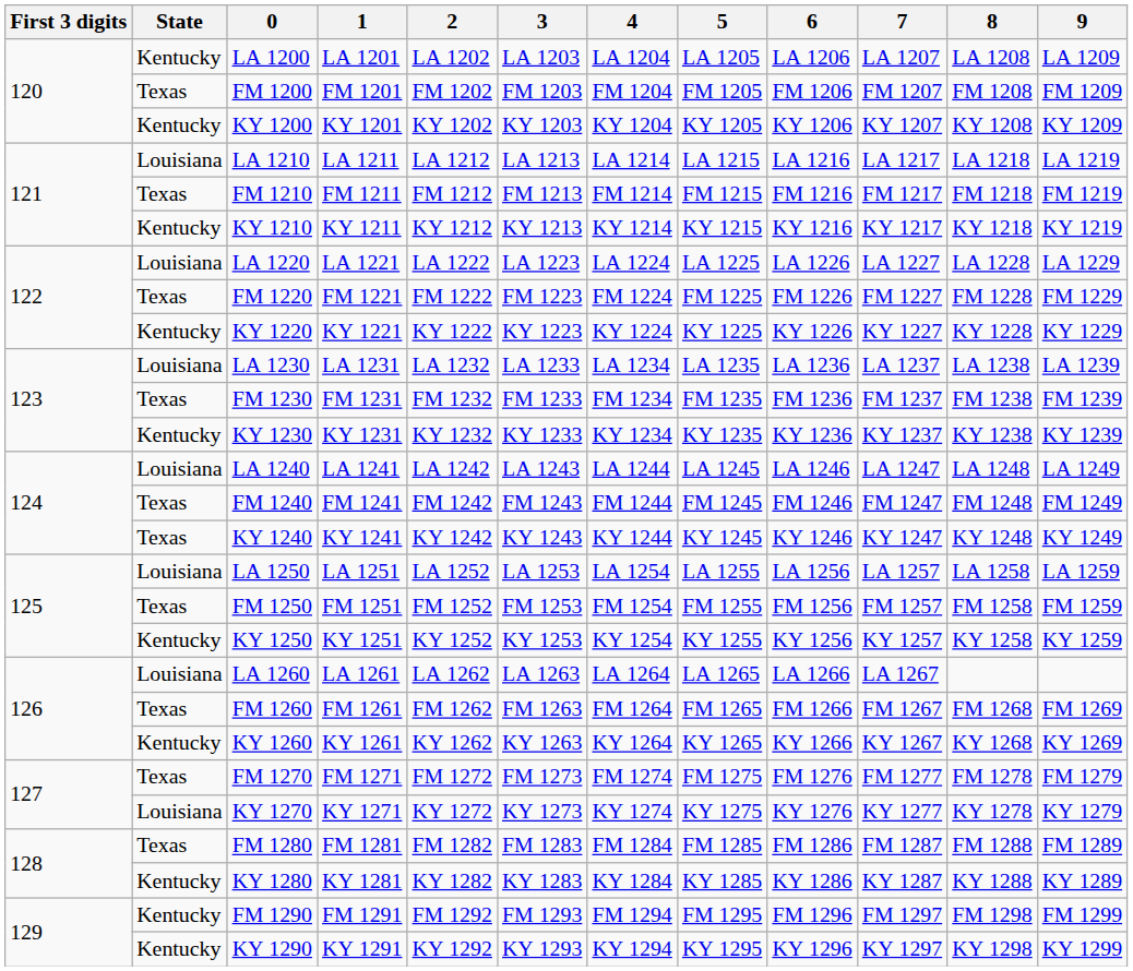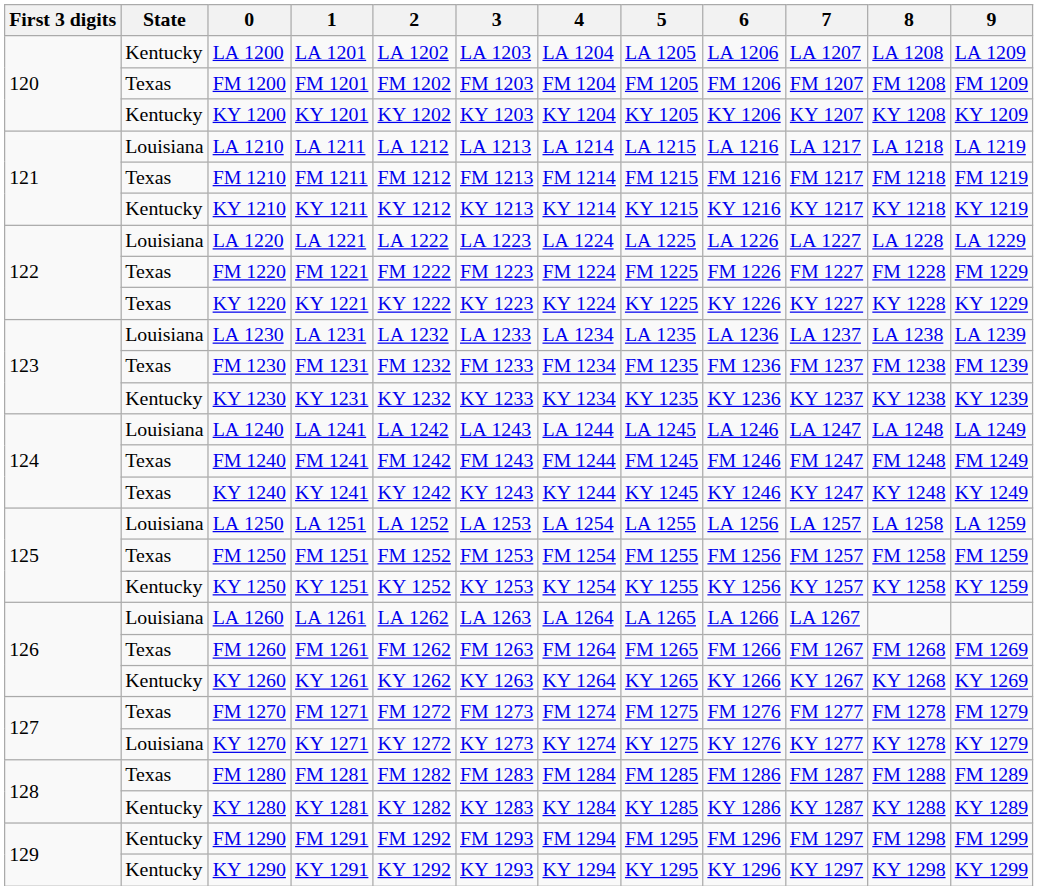 <table class="wikitable">
 <tr>
 <th>First 3 digits</th>
 <th>State</th>
 <th>0</th>
 <th>1</th>
 <th>2</th>
 <th>3</th>
 <th>4</th>
 <th>5</th>
 <th>6</th>
 <th>7</th>
 <th>8</th>
 <th>9</th>
 </tr>
 <tr id="120">
 <td rowspan=3>120</td>
 <td>Kentucky</td>
 <td><a href='#'>LA 1200</a></td>
 <td><a href='#'>LA 1201</a></td>
 <td><a href='#'>LA 1202</a></td>
 <td><a href='#'>LA 1203</a></td>
 <td><a href='#'>LA 1204</a></td>
 <td><a href='#'>LA 1205</a></td>
 <td><a href='#'>LA 1206</a></td>
 <td><a href='#'>LA 1207</a></td>
 <td><a href='#'>LA 1208</a></td>
 <td><a href='#'>LA 1209</a></td>
 </tr>
 <tr>
 <td>Texas</td>
 <td><a href='#'>FM 1200</a></td>
 <td><a href='#'>FM 1201</a></td>
 <td><a href='#'>FM 1202</a></td>
 <td><a href='#'>FM 1203</a></td>
 <td><a href='#'>FM 1204</a></td>
 <td><a href='#'>FM 1205</a></td>
 <td><a href='#'>FM 1206</a></td>
 <td><a href='#'>FM 1207</a></td>
 <td><a href='#'>FM 1208</a></td>
 <td><a href='#'>FM 1209</a></td>
 </tr>
 <tr>
 <td>Kentucky</td>
 <td><a href='#'>KY 1200</a></td>
 <td><a href='#'>KY 1201</a></td>
 <td><a href='#'>KY 1202</a></td>
 <td><a href='#'>KY 1203</a></td>
 <td><a href='#'>KY 1204</a></td>
 <td><a href='#'>KY 1205</a></td>
 <td><a href='#'>KY 1206</a></td>
 <td><a href='#'>KY 1207</a></td>
 <td><a href='#'>KY 1208</a></td>
 <td><a href='#'>KY 1209</a></td>
 </tr>
 <tr id="121">
 <td rowspan=3>121</td>
 <td>Louisiana</td>
 <td><a href='#'>LA 1210</a></td>
 <td><a href='#'>LA 1211</a></td>
 <td><a href='#'>LA 1212</a></td>
 <td><a href='#'>LA 1213</a></td>
 <td><a href='#'>LA 1214</a></td>
 <td><a href='#'>LA 1215</a></td>
 <td><a href='#'>LA 1216</a></td>
 <td><a href='#'>LA 1217</a></td>
 <td><a href='#'>LA 1218</a></td>
 <td><a href='#'>LA 1219</a></td>
 </tr>
 <tr>
 <td>Texas</td>
 <td><a href='#'>FM 1210</a></td>
 <td><a href='#'>FM 1211</a></td>
 <td><a href='#'>FM 1212</a></td>
 <td><a href='#'>FM 1213</a></td>
 <td><a href='#'>FM 1214</a></td>
 <td><a href='#'>FM 1215</a></td>
 <td><a href='#'>FM 1216</a></td>
 <td><a href='#'>FM 1217</a></td>
 <td><a href='#'>FM 1218</a></td>
 <td><a href='#'>FM 1219</a></td>
 </tr>
 <tr>
 <td>Kentucky</td>
 <td><a href='#'>KY 1210</a></td>
 <td><a href='#'>KY 1211</a></td>
 <td><a href='#'>KY 1212</a></td>
 <td><a href='#'>KY 1213</a></td>
 <td><a href='#'>KY 1214</a></td>
 <td><a href='#'>KY 1215</a></td>
 <td><a href='#'>KY 1216</a></td>
 <td><a href='#'>KY 1217</a></td>
 <td><a href='#'>KY 1218</a></td>
 <td><a href='#'>KY 1219</a></td>
 </tr>
 <tr id="122">
 <td rowspan=3>122</td>
 <td>Louisiana</td>
 <td><a href='#'>LA 1220</a></td>
 <td><a href='#'>LA 1221</a></td>
 <td><a href='#'>LA 1222</a></td>
 <td><a href='#'>LA 1223</a></td>
 <td><a href='#'>LA 1224</a></td>
 <td><a href='#'>LA 1225</a></td>
 <td><a href='#'>LA 1226</a></td>
 <td><a href='#'>LA 1227</a></td>
 <td><a href='#'>LA 1228</a></td>
 <td><a href='#'>LA 1229</a></td>
 </tr>
 <tr>
 <td>Texas</td>
 <td><a href='#'>FM 1220</a></td>
 <td><a href='#'>FM 1221</a></td>
 <td><a href='#'>FM 1222</a></td>
 <td><a href='#'>FM 1223</a></td>
 <td><a href='#'>FM 1224</a></td>
 <td><a href='#'>FM 1225</a></td>
 <td><a href='#'>FM 1226</a></td>
 <td><a href='#'>FM 1227</a></td>
 <td><a href='#'>FM 1228</a></td>
 <td><a href='#'>FM 1229</a></td>
 </tr>
 <tr>
-<td>Kentucky</td>
+<td>Texas</td>
 <td><a href='#'>KY 1220</a></td>
 <td><a href='#'>KY 1221</a></td>
 <td><a href='#'>KY 1222</a></td>
 <td><a href='#'>KY 1223</a></td>
 <td><a href='#'>KY 1224</a></td>
 <td><a href='#'>KY 1225</a></td>
 <td><a href='#'>KY 1226</a></td>
 <td><a href='#'>KY 1227</a></td>
 <td><a href='#'>KY 1228</a></td>
 <td><a href='#'>KY 1229</a></td>
 </tr>
 <tr id="123">
 <td rowspan=3>123</td>
 <td>Louisiana</td>
 <td><a href='#'>LA 1230</a></td>
 <td><a href='#'>LA 1231</a></td>
 <td><a href='#'>LA 1232</a></td>
 <td><a href='#'>LA 1233</a></td>
 <td><a href='#'>LA 1234</a></td>
 <td><a href='#'>LA 1235</a></td>
 <td><a href='#'>LA 1236</a></td>
 <td><a href='#'>LA 1237</a></td>
 <td><a href='#'>LA 1238</a></td>
 <td><a href='#'>LA 1239</a></td>
 </tr>
 <tr>
 <td>Texas</td>
 <td><a href='#'>FM 1230</a></td>
 <td><a href='#'>FM 1231</a></td>
 <td><a href='#'>FM 1232</a></td>
 <td><a href='#'>FM 1233</a></td>
 <td><a href='#'>FM 1234</a></td>
 <td><a href='#'>FM 1235</a></td>
 <td><a href='#'>FM 1236</a></td>
 <td><a href='#'>FM 1237</a></td>
 <td><a href='#'>FM 1238</a></td>
 <td><a href='#'>FM 1239</a></td>
 </tr>
 <tr>
 <td>Kentucky</td>
 <td><a href='#'>KY 1230</a></td>
 <td><a href='#'>KY 1231</a></td>
 <td><a href='#'>KY 1232</a></td>
 <td><a href='#'>KY 1233</a></td>
 <td><a href='#'>KY 1234</a></td>
 <td><a href='#'>KY 1235</a></td>
 <td><a href='#'>KY 1236</a></td>
 <td><a href='#'>KY 1237</a></td>
 <td><a href='#'>KY 1238</a></td>
 <td><a href='#'>KY 1239</a></td>
 </tr>
 <tr id="124">
 <td rowspan=3>124</td>
 <td>Louisiana</td>
 <td><a href='#'>LA 1240</a></td>
 <td><a href='#'>LA 1241</a></td>
 <td><a href='#'>LA 1242</a></td>
 <td><a href='#'>LA 1243</a></td>
 <td><a href='#'>LA 1244</a></td>
 <td><a href='#'>LA 1245</a></td>
 <td><a href='#'>LA 1246</a></td>
 <td><a href='#'>LA 1247</a></td>
 <td><a href='#'>LA 1248</a></td>
 <td><a href='#'>LA 1249</a></td>
 </tr>
 <tr>
 <td>Texas</td>
 <td><a href='#'>FM 1240</a></td>
 <td><a href='#'>FM 1241</a></td>
 <td><a href='#'>FM 1242</a></td>
 <td><a href='#'>FM 1243</a></td>
 <td><a href='#'>FM 1244</a></td>
 <td><a href='#'>FM 1245</a></td>
 <td><a href='#'>FM 1246</a></td>
 <td><a href='#'>FM 1247</a></td>
 <td><a href='#'>FM 1248</a></td>
 <td><a href='#'>FM 1249</a></td>
 </tr>
 <tr>
 <td>Texas</td>
 <td><a href='#'>KY 1240</a></td>
 <td><a href='#'>KY 1241</a></td>
 <td><a href='#'>KY 1242</a></td>
 <td><a href='#'>KY 1243</a></td>
 <td><a href='#'>KY 1244</a></td>
 <td><a href='#'>KY 1245</a></td>
 <td><a href='#'>KY 1246</a></td>
 <td><a href='#'>KY 1247</a></td>
 <td><a href='#'>KY 1248</a></td>
 <td><a href='#'>KY 1249</a></td>
 </tr>
 <tr id="125">
 <td rowspan=3>125</td>
 <td>Louisiana</td>
 <td><a href='#'>LA 1250</a></td>
 <td><a href='#'>LA 1251</a></td>
 <td><a href='#'>LA 1252</a></td>
 <td><a href='#'>LA 1253</a></td>
 <td><a href='#'>LA 1254</a></td>
 <td><a href='#'>LA 1255</a></td>
 <td><a href='#'>LA 1256</a></td>
 <td><a href='#'>LA 1257</a></td>
 <td><a href='#'>LA 1258</a></td>
 <td><a href='#'>LA 1259</a></td>
 </tr>
 <tr>
 <td>Texas</td>
 <td><a href='#'>FM 1250</a></td>
 <td><a href='#'>FM 1251</a></td>
 <td><a href='#'>FM 1252</a></td>
 <td><a href='#'>FM 1253</a></td>
 <td><a href='#'>FM 1254</a></td>
 <td><a href='#'>FM 1255</a></td>
 <td><a href='#'>FM 1256</a></td>
 <td><a href='#'>FM 1257</a></td>
 <td><a href='#'>FM 1258</a></td>
 <td><a href='#'>FM 1259</a></td>
 </tr>
 <tr>
 <td>Kentucky</td>
 <td><a href='#'>KY 1250</a></td>
 <td><a href='#'>KY 1251</a></td>
 <td><a href='#'>KY 1252</a></td>
 <td><a href='#'>KY 1253</a></td>
 <td><a href='#'>KY 1254</a></td>
 <td><a href='#'>KY 1255</a></td>
 <td><a href='#'>KY 1256</a></td>
 <td><a href='#'>KY 1257</a></td>
 <td><a href='#'>KY 1258</a></td>
 <td><a href='#'>KY 1259</a></td>
 </tr>
 <tr id="126">
 <td rowspan=3>126</td>
 <td>Louisiana</td>
 <td><a href='#'>LA 1260</a></td>
 <td><a href='#'>LA 1261</a></td>
 <td><a href='#'>LA 1262</a></td>
 <td><a href='#'>LA 1263</a></td>
 <td><a href='#'>LA 1264</a></td>
 <td><a href='#'>LA 1265</a></td>
 <td><a href='#'>LA 1266</a></td>
 <td><a href='#'>LA 1267</a></td>
 <td></td>
 <td></td>
 </tr>
 <tr>
 <td>Texas</td>
 <td><a href='#'>FM 1260</a></td>
 <td><a href='#'>FM 1261</a></td>
 <td><a href='#'>FM 1262</a></td>
 <td><a href='#'>FM 1263</a></td>
 <td><a href='#'>FM 1264</a></td>
 <td><a href='#'>FM 1265</a></td>
 <td><a href='#'>FM 1266</a></td>
 <td><a href='#'>FM 1267</a></td>
 <td><a href='#'>FM 1268</a></td>
 <td><a href='#'>FM 1269</a></td>
 </tr>
 <tr>
 <td>Kentucky</td>
 <td><a href='#'>KY 1260</a></td>
 <td><a href='#'>KY 1261</a></td>
 <td><a href='#'>KY 1262</a></td>
 <td><a href='#'>KY 1263</a></td>
 <td><a href='#'>KY 1264</a></td>
 <td><a href='#'>KY 1265</a></td>
 <td><a href='#'>KY 1266</a></td>
 <td><a href='#'>KY 1267</a></td>
 <td><a href='#'>KY 1268</a></td>
 <td><a href='#'>KY 1269</a></td>
 </tr>
 <tr id="127">
 <td rowspan=2>127</td>
 <td>Texas</td>
 <td><a href='#'>FM 1270</a></td>
 <td><a href='#'>FM 1271</a></td>
 <td><a href='#'>FM 1272</a></td>
 <td><a href='#'>FM 1273</a></td>
 <td><a href='#'>FM 1274</a></td>
 <td><a href='#'>FM 1275</a></td>
 <td><a href='#'>FM 1276</a></td>
 <td><a href='#'>FM 1277</a></td>
 <td><a href='#'>FM 1278</a></td>
 <td><a href='#'>FM 1279</a></td>
 </tr>
 <tr>
 <td>Louisiana</td>
 <td><a href='#'>KY 1270</a></td>
 <td><a href='#'>KY 1271</a></td>
 <td><a href='#'>KY 1272</a></td>
 <td><a href='#'>KY 1273</a></td>
 <td><a href='#'>KY 1274</a></td>
 <td><a href='#'>KY 1275</a></td>
 <td><a href='#'>KY 1276</a></td>
 <td><a href='#'>KY 1277</a></td>
 <td><a href='#'>KY 1278</a></td>
 <td><a href='#'>KY 1279</a></td>
 </tr>
 <tr id="128">
 <td rowspan=2>128</td>
 <td>Texas</td>
 <td><a href='#'>FM 1280</a></td>
 <td><a href='#'>FM 1281</a></td>
 <td><a href='#'>FM 1282</a></td>
 <td><a href='#'>FM 1283</a></td>
 <td><a href='#'>FM 1284</a></td>
 <td><a href='#'>FM 1285</a></td>
 <td><a href='#'>FM 1286</a></td>
 <td><a href='#'>FM 1287</a></td>
 <td><a href='#'>FM 1288</a></td>
 <td><a href='#'>FM 1289</a></td>
 </tr>
 <tr>
 <td>Kentucky</td>
 <td><a href='#'>KY 1280</a></td>
 <td><a href='#'>KY 1281</a></td>
 <td><a href='#'>KY 1282</a></td>
 <td><a href='#'>KY 1283</a></td>
 <td><a href='#'>KY 1284</a></td>
 <td><a href='#'>KY 1285</a></td>
 <td><a href='#'>KY 1286</a></td>
 <td><a href='#'>KY 1287</a></td>
 <td><a href='#'>KY 1288</a></td>
 <td><a href='#'>KY 1289</a></td>
 </tr>
 <tr id="129">
 <td rowspan=2>129</td>
 <td>Kentucky</td>
 <td><a href='#'>FM 1290</a></td>
 <td><a href='#'>FM 1291</a></td>
 <td><a href='#'>FM 1292</a></td>
 <td><a href='#'>FM 1293</a></td>
 <td><a href='#'>FM 1294</a></td>
 <td><a href='#'>FM 1295</a></td>
 <td><a href='#'>FM 1296</a></td>
 <td><a href='#'>FM 1297</a></td>
 <td><a href='#'>FM 1298</a></td>
 <td><a href='#'>FM 1299</a></td>
 </tr>
 <tr>
 <td>Kentucky</td>
 <td><a href='#'>KY 1290</a></td>
 <td><a href='#'>KY 1291</a></td>
 <td><a href='#'>KY 1292</a></td>
 <td><a href='#'>KY 1293</a></td>
 <td><a href='#'>KY 1294</a></td>
 <td><a href='#'>KY 1295</a></td>
 <td><a href='#'>KY 1296</a></td>
 <td><a href='#'>KY 1297</a></td>
 <td><a href='#'>KY 1298</a></td>
 <td><a href='#'>KY 1299</a></td>
 </tr>
 </table>
